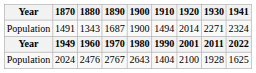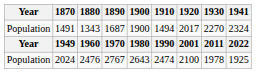 <table class="wikitable">
 <tr>
 <th>Year</th>
 <th>1870</th>
 <th>1880</th>
 <th>1890</th>
 <th>1900</th>
 <th>1910</th>
 <th>1920</th>
 <th>1930</th>
 <th>1941</th>
 </tr>
 <tr>
 <td>Population</td>
 <td>1491</td>
 <td>1343</td>
 <td>1687</td>
 <td>1900</td>
 <td>1494</td>
-<td>2014</td>
-<td>2271</td>
+<td>2017</td>
+<td>2270</td>
 <td>2324</td>
 </tr>
 <tr>
 <th>Year</th>
 <th>1949</th>
 <th>1960</th>
 <th>1970</th>
 <th>1980</th>
 <th>1990</th>
 <th>2001</th>
 <th>2011</th>
 <th>2022</th>
 </tr>
 <tr>
 <td>Population</td>
 <td>2024</td>
 <td>2476</td>
 <td>2767</td>
 <td>2643</td>
-<td>1404</td>
+<td>2474</td>
 <td>2100</td>
-<td>1928</td>
-<td>1625</td>
+<td>1978</td>
+<td>1925</td>
 </tr>
 </table>
